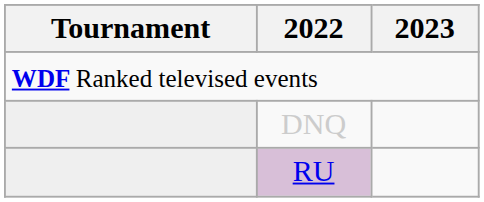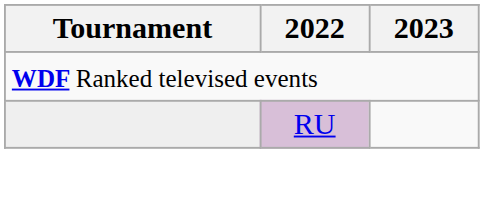 <table class="wikitable" style="width:20%; margin:0">
 <tr>
 <th>Tournament</th>
 <th>2022</th>
 <th>2023</th>
 </tr>
 <tr>
 <td colspan="3" style="text-align:left"><small><strong><a href='#'>WDF</a> </strong>Ranked televised events</small></td>
 </tr>
 <tr>
 <td style="background:#efefef;"></td>
-<td style="text-align:center; color:#ccc;">DNQ</td>
-<td></td>
-</tr>
-<tr>
-<td style="background:#efefef;"></td>
 <td style="text-align:center; background:thistle;"><a href='#'>RU</a></td>
 <td></td>
 </tr>
 </table>
